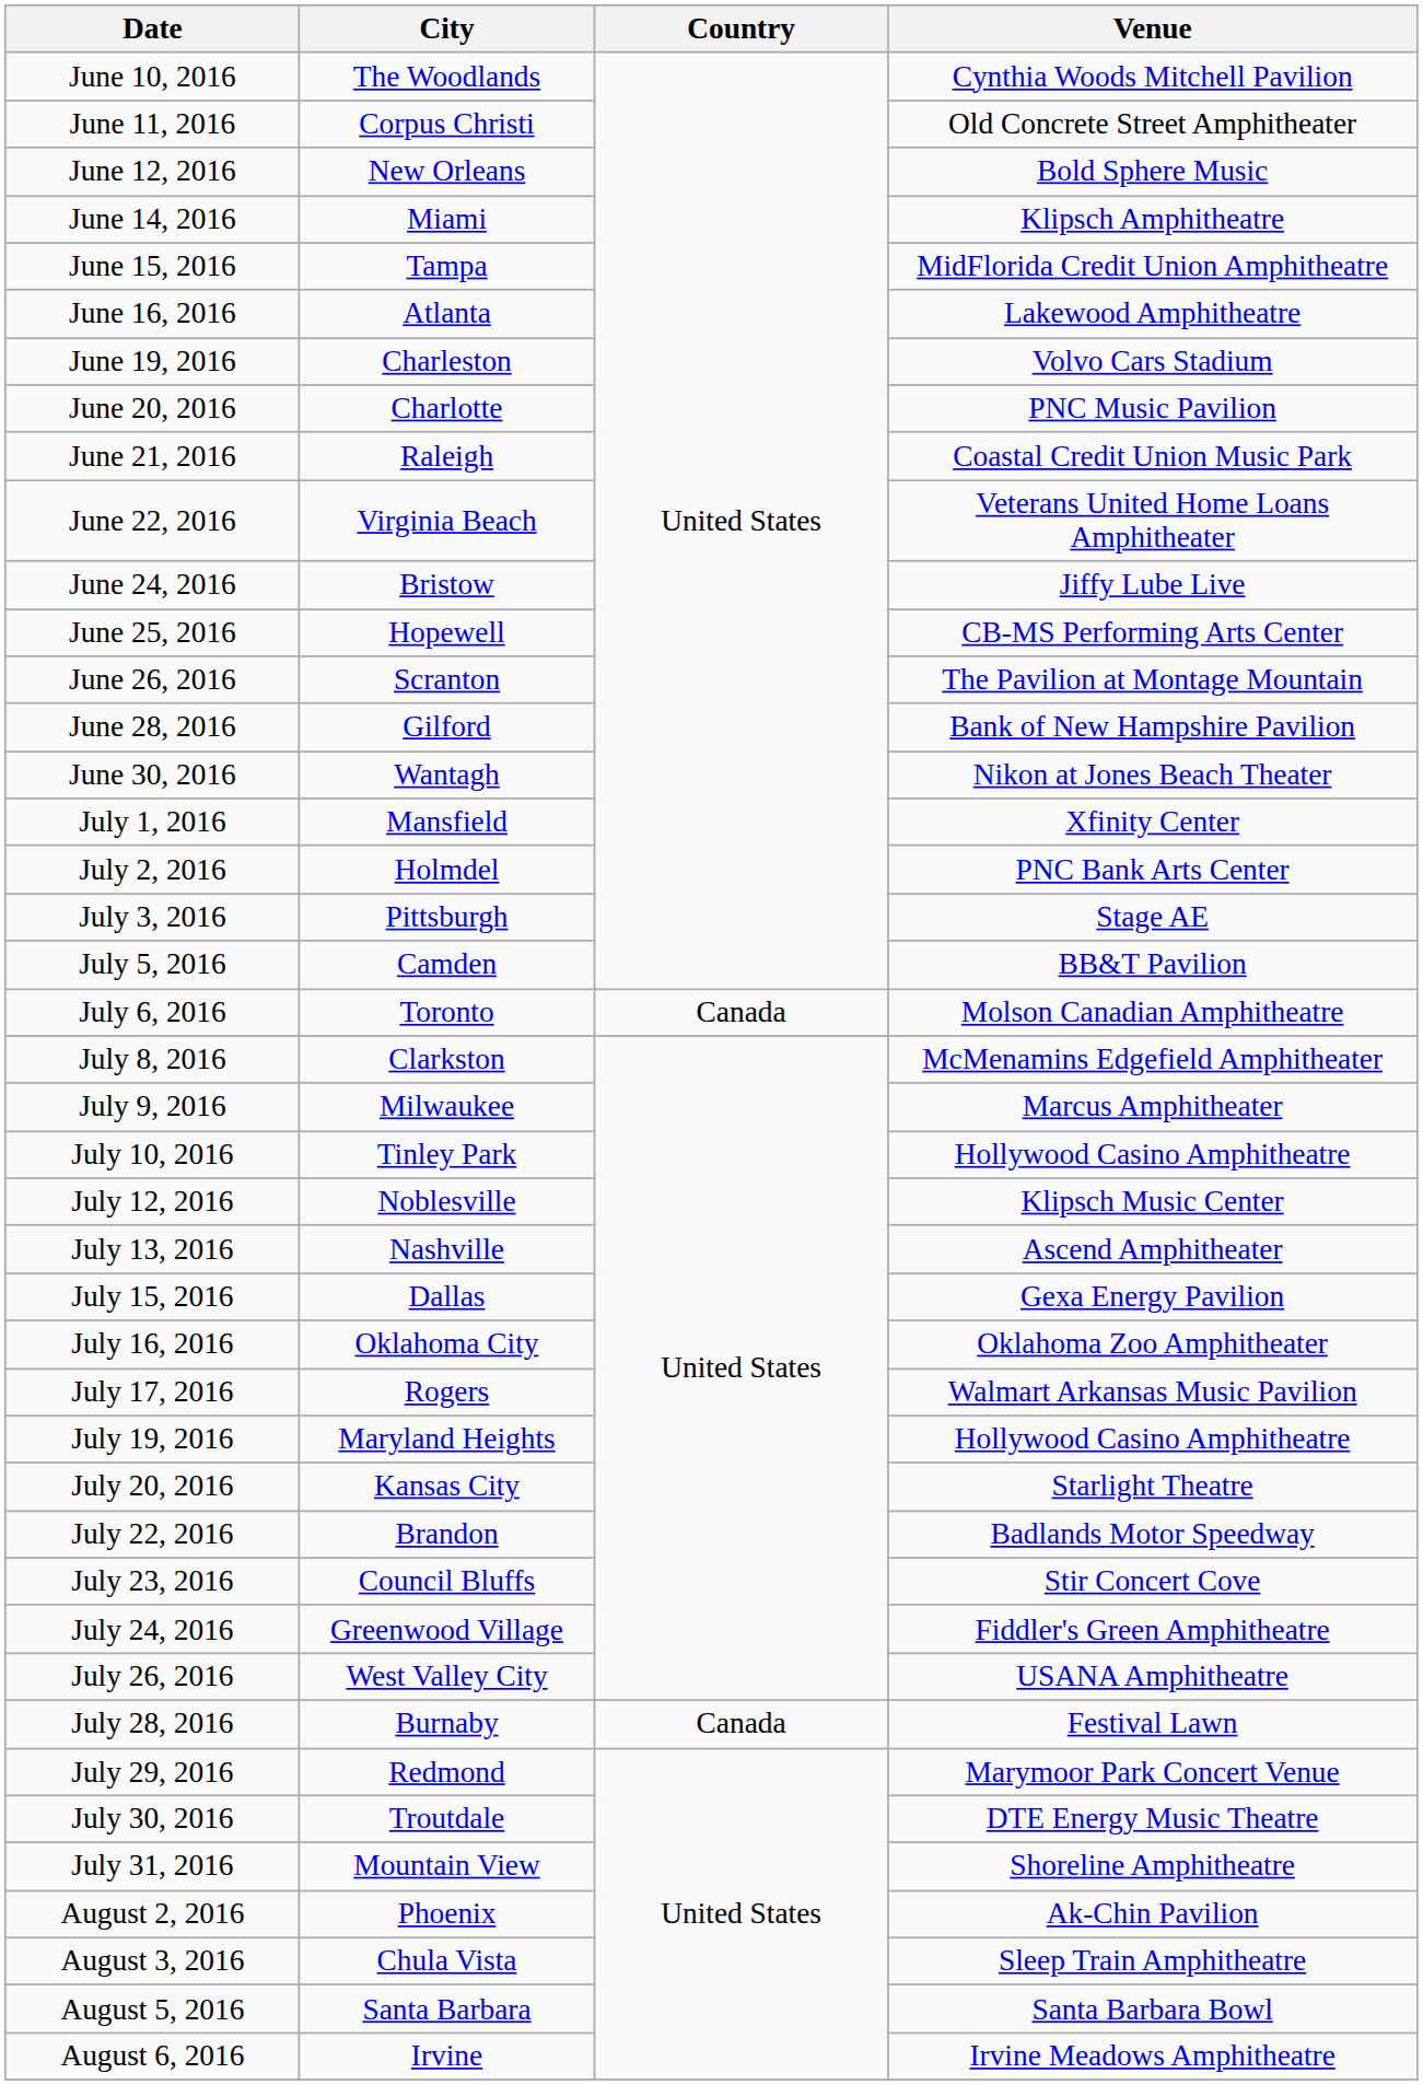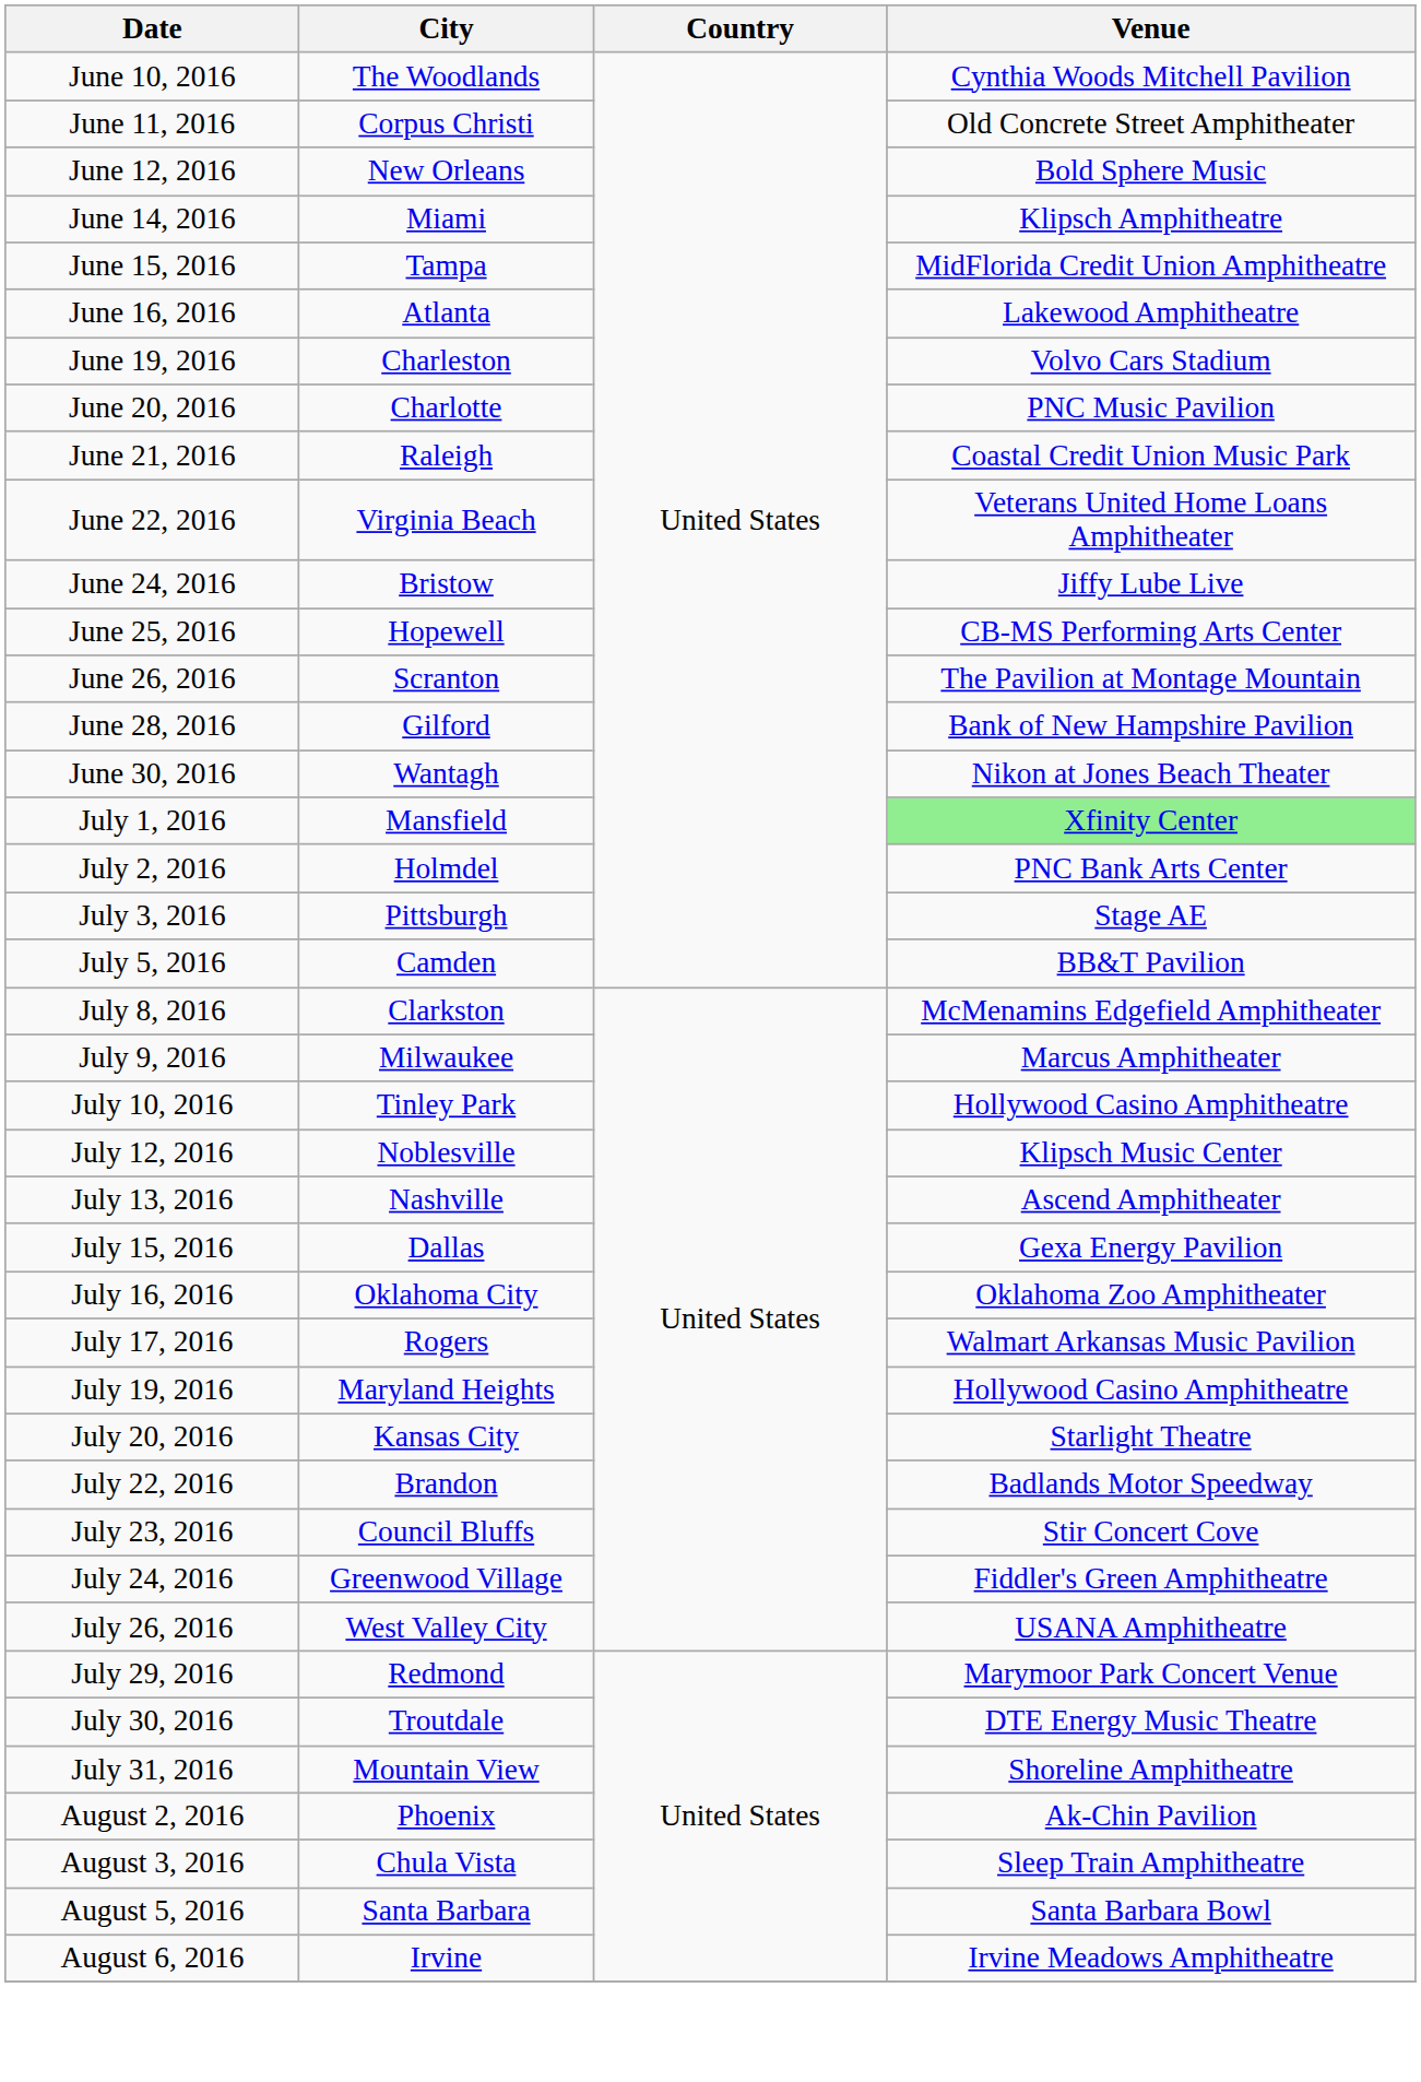 <table class="wikitable" style="text-align:center;">
 <tr>
 <th width="150">Date</th>
 <th width="150">City</th>
 <th width="150">Country</th>
 <th width="275">Venue</th>
 </tr>
 <tr>
 <td>June 10, 2016</td>
 <td><a href='#'>The Woodlands</a></td>
 <td rowspan="19">United States</td>
 <td><a href='#'>Cynthia Woods Mitchell Pavilion</a></td>
 </tr>
 <tr>
 <td>June 11, 2016</td>
 <td><a href='#'>Corpus Christi</a></td>
 <td>Old Concrete Street Amphitheater</td>
 </tr>
 <tr>
 <td>June 12, 2016</td>
 <td><a href='#'>New Orleans</a></td>
 <td><a href='#'>Bold Sphere Music</a></td>
 </tr>
 <tr>
 <td>June 14, 2016</td>
 <td><a href='#'>Miami</a></td>
 <td><a href='#'>Klipsch Amphitheatre</a></td>
 </tr>
 <tr>
 <td>June 15, 2016</td>
 <td><a href='#'>Tampa</a></td>
 <td><a href='#'>MidFlorida Credit Union Amphitheatre</a></td>
 </tr>
 <tr>
 <td>June 16, 2016</td>
 <td><a href='#'>Atlanta</a></td>
 <td><a href='#'>Lakewood Amphitheatre</a></td>
 </tr>
 <tr>
 <td>June 19, 2016</td>
 <td><a href='#'>Charleston</a></td>
 <td><a href='#'>Volvo Cars Stadium</a></td>
 </tr>
 <tr>
 <td>June 20, 2016</td>
 <td><a href='#'>Charlotte</a></td>
 <td><a href='#'>PNC Music Pavilion</a></td>
 </tr>
 <tr>
 <td>June 21, 2016</td>
 <td><a href='#'>Raleigh</a></td>
 <td><a href='#'>Coastal Credit Union Music Park</a></td>
 </tr>
 <tr>
 <td>June 22, 2016</td>
 <td><a href='#'>Virginia Beach</a></td>
 <td><a href='#'>Veterans United Home Loans Amphitheater</a></td>
 </tr>
 <tr>
 <td>June 24, 2016</td>
 <td><a href='#'>Bristow</a></td>
 <td><a href='#'>Jiffy Lube Live</a></td>
 </tr>
 <tr>
 <td>June 25, 2016</td>
 <td><a href='#'>Hopewell</a></td>
 <td><a href='#'>CB-MS Performing Arts Center</a></td>
 </tr>
 <tr>
 <td>June 26, 2016</td>
 <td><a href='#'>Scranton</a></td>
 <td><a href='#'>The Pavilion at Montage Mountain</a></td>
 </tr>
 <tr>
 <td>June 28, 2016</td>
 <td><a href='#'>Gilford</a></td>
 <td><a href='#'>Bank of New Hampshire Pavilion</a></td>
 </tr>
 <tr>
 <td>June 30, 2016</td>
 <td><a href='#'>Wantagh</a></td>
 <td><a href='#'>Nikon at Jones Beach Theater</a></td>
 </tr>
 <tr>
 <td>July 1, 2016</td>
 <td><a href='#'>Mansfield</a></td>
-<td><a href='#'>Xfinity Center</a></td>
+<td style="background: lightgreen;"><a href='#'>Xfinity Center</a></td>
 </tr>
 <tr>
 <td>July 2, 2016</td>
 <td><a href='#'>Holmdel</a></td>
 <td><a href='#'>PNC Bank Arts Center</a></td>
 </tr>
 <tr>
 <td>July 3, 2016</td>
 <td><a href='#'>Pittsburgh</a></td>
 <td><a href='#'>Stage AE</a></td>
 </tr>
 <tr>
 <td>July 5, 2016</td>
 <td><a href='#'>Camden</a></td>
 <td><a href='#'>BB&T Pavilion</a></td>
-</tr>
-<tr>
-<td>July 6, 2016</td>
-<td><a href='#'>Toronto</a></td>
-<td>Canada</td>
-<td><a href='#'>Molson Canadian Amphitheatre</a></td>
 </tr>
 <tr>
 <td>July 8, 2016</td>
 <td><a href='#'>Clarkston</a></td>
 <td rowspan="14">United States</td>
 <td><a href='#'>McMenamins Edgefield Amphitheater</a></td>
 </tr>
 <tr>
 <td>July 9, 2016</td>
 <td><a href='#'>Milwaukee</a></td>
 <td><a href='#'>Marcus Amphitheater</a></td>
 </tr>
 <tr>
 <td>July 10, 2016</td>
 <td><a href='#'>Tinley Park</a></td>
 <td><a href='#'>Hollywood Casino Amphitheatre</a></td>
 </tr>
 <tr>
 <td>July 12, 2016</td>
 <td><a href='#'>Noblesville</a></td>
 <td><a href='#'>Klipsch Music Center</a></td>
 </tr>
 <tr>
 <td>July 13, 2016</td>
 <td><a href='#'>Nashville</a></td>
 <td><a href='#'>Ascend Amphitheater</a></td>
 </tr>
 <tr>
 <td>July 15, 2016</td>
 <td><a href='#'>Dallas</a></td>
 <td><a href='#'>Gexa Energy Pavilion</a></td>
 </tr>
 <tr>
 <td>July 16, 2016</td>
 <td><a href='#'>Oklahoma City</a></td>
 <td><a href='#'>Oklahoma Zoo Amphitheater</a></td>
 </tr>
 <tr>
 <td>July 17, 2016</td>
 <td><a href='#'>Rogers</a></td>
 <td><a href='#'>Walmart Arkansas Music Pavilion</a></td>
 </tr>
 <tr>
 <td>July 19, 2016</td>
 <td><a href='#'>Maryland Heights</a></td>
 <td><a href='#'>Hollywood Casino Amphitheatre</a></td>
 </tr>
 <tr>
 <td>July 20, 2016</td>
 <td><a href='#'>Kansas City</a></td>
 <td><a href='#'>Starlight Theatre</a></td>
 </tr>
 <tr>
 <td>July 22, 2016</td>
 <td><a href='#'>Brandon</a></td>
 <td><a href='#'>Badlands Motor Speedway</a></td>
 </tr>
 <tr>
 <td>July 23, 2016</td>
 <td><a href='#'>Council Bluffs</a></td>
 <td><a href='#'>Stir Concert Cove</a></td>
 </tr>
 <tr>
 <td>July 24, 2016</td>
 <td><a href='#'>Greenwood Village</a></td>
 <td><a href='#'>Fiddler's Green Amphitheatre</a></td>
 </tr>
 <tr>
 <td>July 26, 2016</td>
 <td><a href='#'>West Valley City</a></td>
 <td><a href='#'>USANA Amphitheatre</a></td>
 </tr>
 <tr>
-<td>July 28, 2016</td>
-<td><a href='#'>Burnaby</a></td>
-<td>Canada</td>
-<td><a href='#'>Festival Lawn</a></td>
-</tr>
-<tr>
 <td>July 29, 2016</td>
 <td><a href='#'>Redmond</a></td>
 <td rowspan="7">United States</td>
 <td><a href='#'>Marymoor Park Concert Venue</a></td>
 </tr>
 <tr>
 <td>July 30, 2016</td>
 <td><a href='#'>Troutdale</a></td>
 <td><a href='#'>DTE Energy Music Theatre</a></td>
 </tr>
 <tr>
 <td>July 31, 2016</td>
 <td><a href='#'>Mountain View</a></td>
 <td><a href='#'>Shoreline Amphitheatre</a></td>
 </tr>
 <tr>
 <td>August 2, 2016</td>
 <td><a href='#'>Phoenix</a></td>
 <td><a href='#'>Ak-Chin Pavilion</a></td>
 </tr>
 <tr>
 <td>August 3, 2016</td>
 <td><a href='#'>Chula Vista</a></td>
 <td><a href='#'>Sleep Train Amphitheatre</a></td>
 </tr>
 <tr>
 <td>August 5, 2016</td>
 <td><a href='#'>Santa Barbara</a></td>
 <td><a href='#'>Santa Barbara Bowl</a></td>
 </tr>
 <tr>
 <td>August 6, 2016</td>
 <td><a href='#'>Irvine</a></td>
 <td><a href='#'>Irvine Meadows Amphitheatre</a></td>
 </tr>
 <tr>
 </tr>
 </table>
